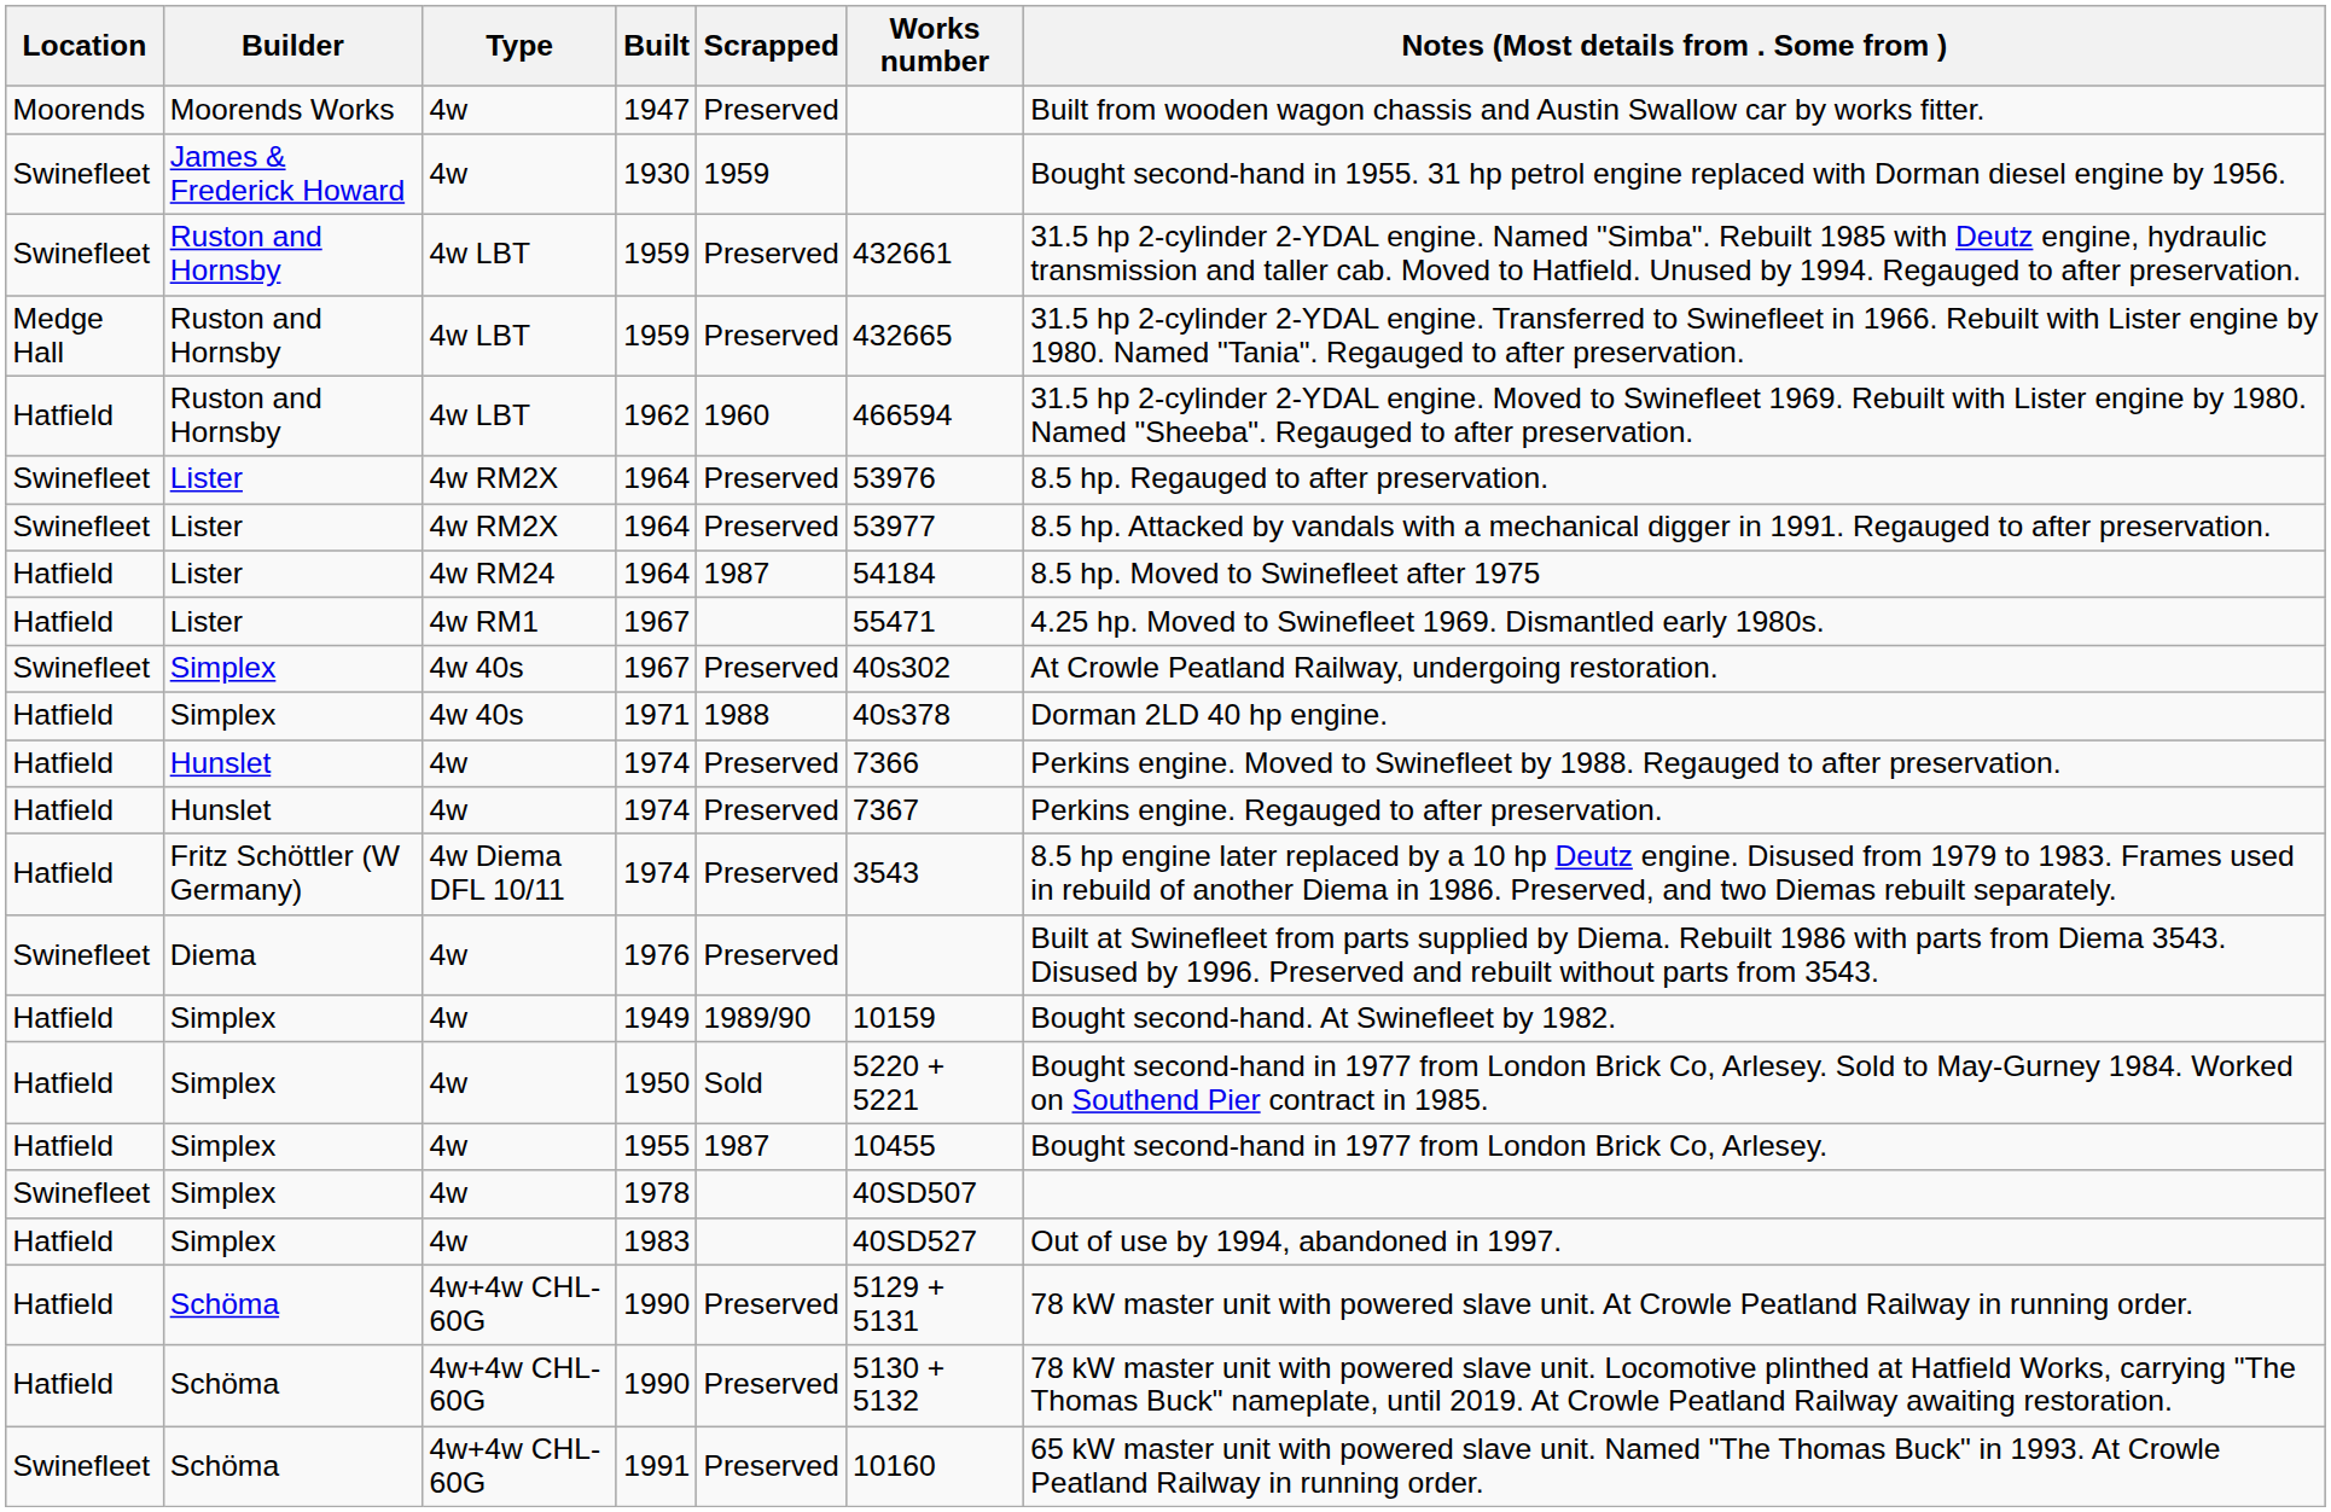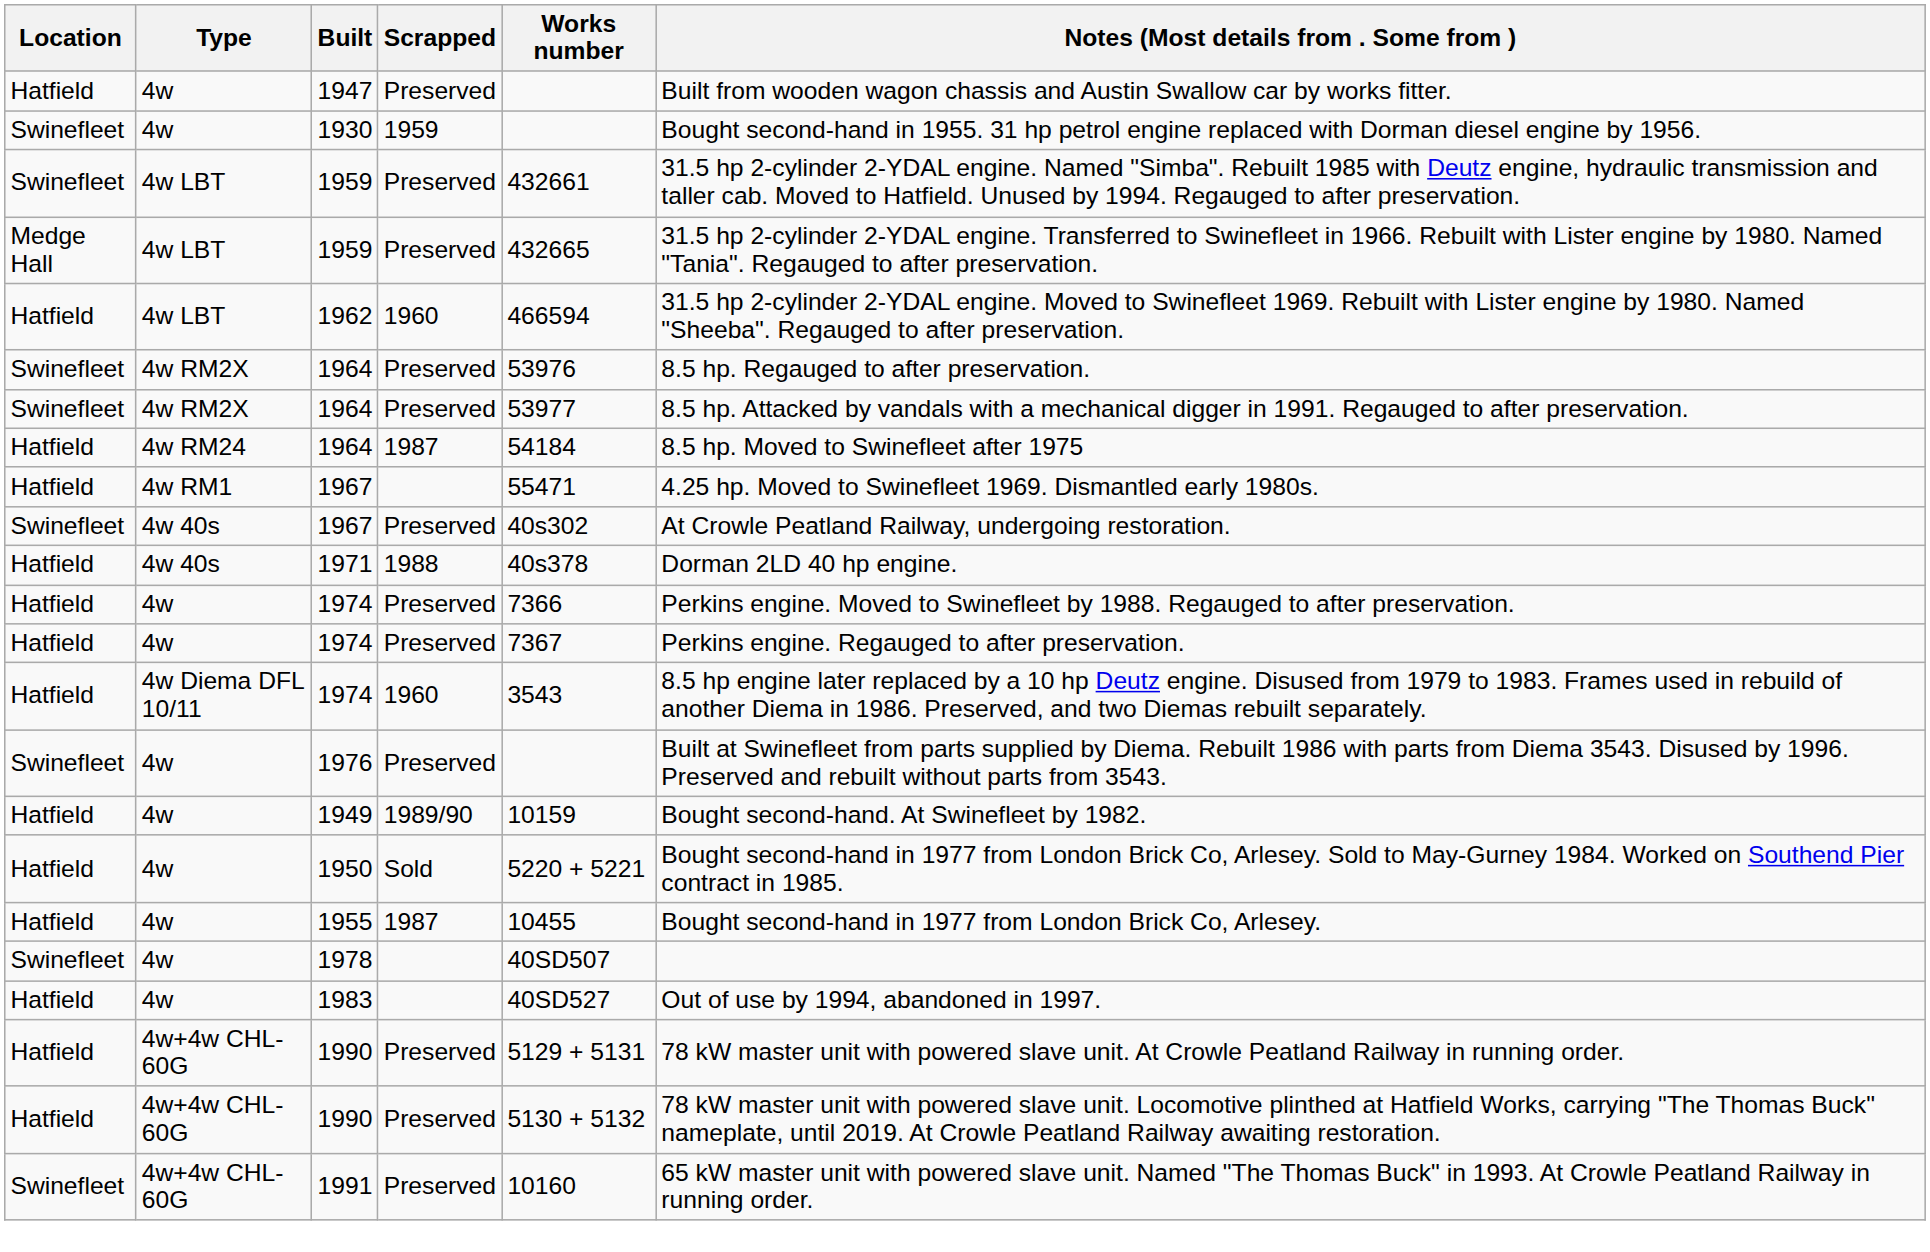 <table class="wikitable">
 <tr>
 <th>Location</th>
-<th>Builder</th>
 <th>Type</th>
 <th>Built</th>
 <th>Scrapped</th>
 <th>Works number</th>
 <th>Notes (Most details from . Some from )</th>
 </tr>
 <tr>
-<td>Moorends</td>
-<td>Moorends Works</td>
+<td>Hatfield</td>
 <td>4w</td>
 <td>1947</td>
 <td>Preserved</td>
 <td></td>
 <td>Built from wooden wagon chassis and Austin Swallow car by works fitter.</td>
 </tr>
 <tr>
 <td>Swinefleet</td>
-<td><a href='#'>James & Frederick Howard</a></td>
 <td>4w</td>
 <td>1930</td>
 <td>1959</td>
 <td></td>
 <td>Bought second-hand in 1955. 31 hp petrol engine replaced with Dorman diesel engine by 1956.</td>
 </tr>
 <tr>
 <td>Swinefleet</td>
-<td><a href='#'>Ruston and Hornsby</a></td>
 <td>4w LBT</td>
 <td>1959</td>
 <td>Preserved</td>
 <td>432661</td>
 <td>31.5 hp 2-cylinder 2-YDAL engine. Named "Simba". Rebuilt 1985 with <a href='#'>Deutz</a> engine, hydraulic transmission and taller cab. Moved to Hatfield. Unused by 1994. Regauged to  after preservation.</td>
 </tr>
 <tr>
 <td>Medge Hall</td>
-<td>Ruston and Hornsby</td>
 <td>4w LBT</td>
 <td>1959</td>
 <td>Preserved</td>
 <td>432665</td>
 <td>31.5 hp 2-cylinder 2-YDAL engine. Transferred to Swinefleet in 1966. Rebuilt with Lister engine by 1980. Named "Tania". Regauged to  after preservation.</td>
 </tr>
 <tr>
 <td>Hatfield</td>
-<td>Ruston and Hornsby</td>
 <td>4w LBT</td>
 <td>1962</td>
 <td>1960</td>
 <td>466594</td>
 <td>31.5 hp 2-cylinder 2-YDAL engine. Moved to Swinefleet 1969. Rebuilt with Lister engine by 1980. Named "Sheeba". Regauged to  after preservation.</td>
 </tr>
 <tr>
 <td>Swinefleet</td>
-<td><a href='#'>Lister</a></td>
 <td>4w RM2X</td>
 <td>1964</td>
 <td>Preserved</td>
 <td>53976</td>
 <td>8.5 hp. Regauged to  after preservation.</td>
 </tr>
 <tr>
 <td>Swinefleet</td>
-<td>Lister</td>
 <td>4w RM2X</td>
 <td>1964</td>
 <td>Preserved</td>
 <td>53977</td>
 <td>8.5 hp. Attacked by vandals with a mechanical digger in 1991. Regauged to  after preservation.</td>
 </tr>
 <tr>
 <td>Hatfield</td>
-<td>Lister</td>
 <td>4w RM24</td>
 <td>1964</td>
 <td>1987</td>
 <td>54184</td>
 <td>8.5 hp. Moved to Swinefleet after 1975</td>
 </tr>
 <tr>
 <td>Hatfield</td>
-<td>Lister</td>
 <td>4w RM1</td>
 <td>1967</td>
 <td></td>
 <td>55471</td>
 <td>4.25 hp. Moved to Swinefleet 1969. Dismantled early 1980s.</td>
 </tr>
 <tr>
 <td>Swinefleet</td>
-<td><a href='#'>Simplex</a></td>
 <td>4w 40s</td>
 <td>1967</td>
 <td>Preserved</td>
 <td>40s302</td>
 <td>At Crowle Peatland Railway, undergoing restoration.</td>
 </tr>
 <tr>
 <td>Hatfield</td>
-<td>Simplex</td>
 <td>4w 40s</td>
 <td>1971</td>
 <td>1988</td>
 <td>40s378</td>
 <td>Dorman 2LD 40 hp engine.</td>
 </tr>
 <tr>
 <td>Hatfield</td>
-<td><a href='#'>Hunslet</a></td>
 <td>4w</td>
 <td>1974</td>
 <td>Preserved</td>
 <td>7366</td>
 <td>Perkins engine. Moved to Swinefleet by 1988. Regauged to  after preservation.</td>
 </tr>
 <tr>
 <td>Hatfield</td>
-<td>Hunslet</td>
 <td>4w</td>
 <td>1974</td>
 <td>Preserved</td>
 <td>7367</td>
 <td>Perkins engine. Regauged to  after preservation.</td>
 </tr>
 <tr>
 <td>Hatfield</td>
-<td>Fritz Schöttler (W Germany)</td>
 <td>4w Diema DFL 10/11</td>
 <td>1974</td>
-<td>Preserved</td>
+<td>1960</td>
 <td>3543</td>
 <td>8.5 hp engine later replaced by a 10 hp <a href='#'>Deutz</a> engine. Disused from 1979 to 1983. Frames used in rebuild of another Diema in 1986. Preserved, and two Diemas rebuilt separately.</td>
 </tr>
 <tr>
 <td>Swinefleet</td>
-<td>Diema</td>
 <td>4w</td>
 <td>1976</td>
 <td>Preserved</td>
 <td></td>
 <td>Built at Swinefleet from parts supplied by Diema. Rebuilt 1986 with parts from Diema 3543. Disused by 1996. Preserved and rebuilt without parts from 3543.</td>
 </tr>
 <tr>
 <td>Hatfield</td>
-<td>Simplex</td>
 <td>4w</td>
 <td>1949</td>
 <td>1989/90</td>
 <td>10159</td>
 <td>Bought second-hand. At Swinefleet by 1982.</td>
 </tr>
 <tr>
 <td>Hatfield</td>
-<td>Simplex</td>
 <td>4w</td>
 <td>1950</td>
 <td>Sold</td>
 <td>5220 + 5221</td>
 <td>Bought second-hand in 1977 from London Brick Co, Arlesey. Sold to May-Gurney 1984. Worked on <a href='#'>Southend Pier</a> contract in 1985.</td>
 </tr>
 <tr>
 <td>Hatfield</td>
-<td>Simplex</td>
 <td>4w</td>
 <td>1955</td>
 <td>1987</td>
 <td>10455</td>
 <td>Bought second-hand in 1977 from London Brick Co, Arlesey.</td>
 </tr>
 <tr>
 <td>Swinefleet</td>
-<td>Simplex</td>
 <td>4w</td>
 <td>1978</td>
 <td></td>
 <td>40SD507</td>
 <td></td>
 </tr>
 <tr>
 <td>Hatfield</td>
-<td>Simplex</td>
 <td>4w</td>
 <td>1983</td>
 <td></td>
 <td>40SD527</td>
 <td>Out of use by 1994, abandoned in 1997.</td>
 </tr>
 <tr>
 <td>Hatfield</td>
-<td><a href='#'>Schöma</a></td>
 <td>4w+4w CHL-60G</td>
 <td>1990</td>
 <td>Preserved</td>
 <td>5129 + 5131</td>
 <td>78 kW master unit with powered slave unit. At Crowle Peatland Railway in running order.</td>
 </tr>
 <tr>
 <td>Hatfield</td>
-<td>Schöma</td>
 <td>4w+4w CHL-60G</td>
 <td>1990</td>
 <td>Preserved</td>
 <td>5130 + 5132</td>
 <td>78 kW master unit with powered slave unit. Locomotive plinthed at Hatfield Works, carrying "The Thomas Buck" nameplate, until 2019. At Crowle Peatland Railway awaiting restoration.</td>
 </tr>
 <tr>
 <td>Swinefleet</td>
-<td>Schöma</td>
 <td>4w+4w CHL-60G</td>
 <td>1991</td>
 <td>Preserved</td>
 <td>10160</td>
 <td>65 kW master unit with powered slave unit. Named "The Thomas Buck" in 1993. At Crowle Peatland Railway in running order.</td>
 </tr>
 </table>
